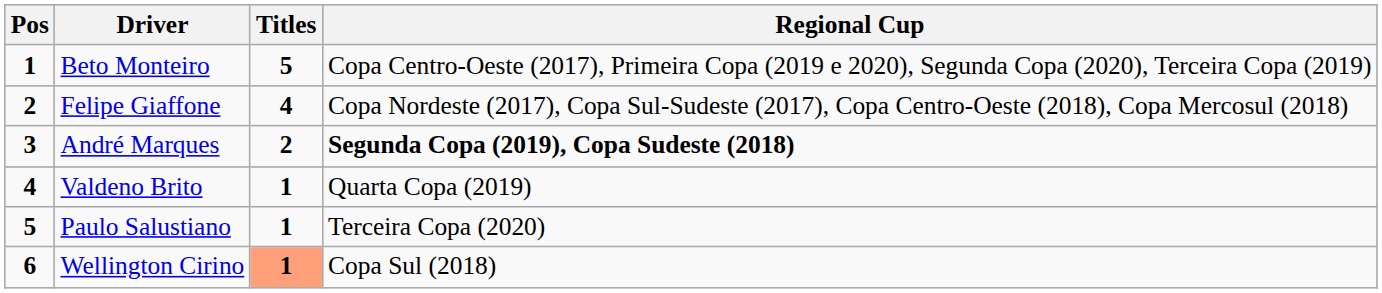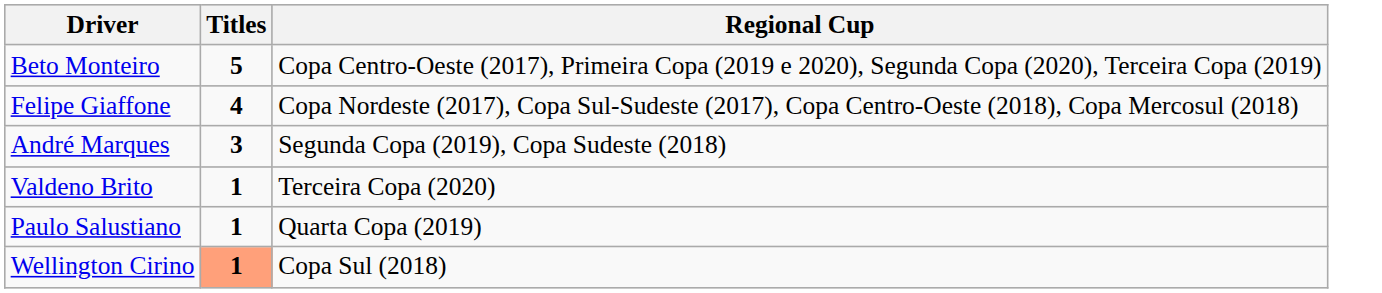 <table class="wikitable">
 <tr>
-<th>Pos</th>
 <th>Driver</th>
 <th>Titles</th>
 <th>Regional Cup</th>
 </tr>
 <tr>
-<td align="center"><strong>1</strong></td>
 <td> <a href='#'>Beto Monteiro</a></td>
 <td align="center"><strong>5</strong></td>
 <td>Copa Centro-Oeste (2017), Primeira Copa (2019 e 2020), Segunda Copa (2020), Terceira Copa (2019)</td>
 </tr>
 <tr>
-<td align="center"><strong>2</strong></td>
 <td> <a href='#'>Felipe Giaffone</a></td>
 <td align="center"><strong>4</strong></td>
 <td>Copa Nordeste (2017), Copa Sul-Sudeste (2017), Copa Centro-Oeste (2018), Copa Mercosul (2018)</td>
 </tr>
 <tr>
+<td> <a href='#'>André Marques</a></td>
 <td align="center"><strong>3</strong></td>
-<td> <a href='#'>André Marques</a></td>
-<td align="center"><strong>2</strong></td>
-<td><strong>Segunda Copa (2019), Copa Sudeste (2018)</strong></td>
+<td>Segunda Copa (2019), Copa Sudeste (2018)</td>
 </tr>
 <tr>
-<td align="center"><strong>4</strong></td>
 <td> <a href='#'>Valdeno Brito</a></td>
+<td align="center"><strong>1</strong></td>
+<td>Terceira Copa (2020)</td>
+</tr>
+<tr>
+<td> <a href='#'>Paulo Salustiano</a></td>
 <td align="center"><strong>1</strong></td>
 <td>Quarta Copa (2019)</td>
 </tr>
 <tr>
-<td align="center"><strong>5</strong></td>
-<td> <a href='#'>Paulo Salustiano</a></td>
-<td align="center"><strong>1</strong></td>
-<td>Terceira Copa (2020)</td>
-</tr>
-<tr>
-<td align="center"><strong>6</strong></td>
 <td> <a href='#'>Wellington Cirino</a></td>
 <td align="center" style="background: lightsalmon;"><strong>1</strong></td>
 <td>Copa Sul (2018)</td>
 </tr>
 </table>
